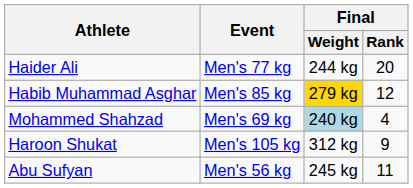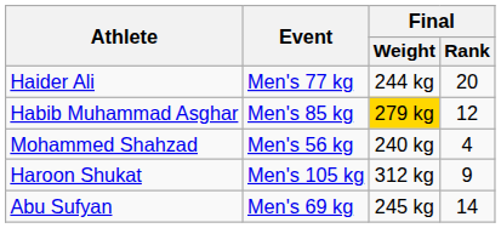 <table class=wikitable style="font-size:90%">
 <tr>
 <th rowspan=2>Athlete</th>
 <th rowspan=2>Event</th>
 <th colspan="2">Final</th>
 </tr>
 <tr style="font-size:95%">
 <th>Weight</th>
 <th>Rank</th>
 </tr>
 <tr align=center>
 <td align=left><a href='#'>Haider Ali</a></td>
 <td align=left><a href='#'>Men's 77 kg</a></td>
 <td>244 kg</td>
 <td>20</td>
 </tr>
 <tr align=center>
 <td align=left><a href='#'>Habib Muhammad Asghar</a></td>
 <td align=left><a href='#'>Men's 85 kg</a></td>
 <td style="background: gold;">279 kg</td>
 <td>12</td>
 </tr>
 <tr align=center>
 <td align=left><a href='#'>Mohammed Shahzad</a></td>
-<td align=left><a href='#'>Men's 69 kg</a></td>
-<td style="background: lightblue;">240 kg</td>
+<td align=left><a href='#'>Men's 56 kg</a></td>
+<td>240 kg</td>
 <td>4</td>
 </tr>
 <tr align=center>
 <td align=left><a href='#'>Haroon Shukat</a></td>
 <td align=left><a href='#'>Men's 105 kg</a></td>
 <td>312 kg</td>
 <td>9</td>
 </tr>
 <tr align=center>
 <td align=left><a href='#'>Abu Sufyan</a></td>
-<td align=left><a href='#'>Men's 56 kg</a></td>
+<td align=left><a href='#'>Men's 69 kg</a></td>
 <td>245 kg</td>
-<td>11</td>
+<td>14</td>
 </tr>
 </table>
